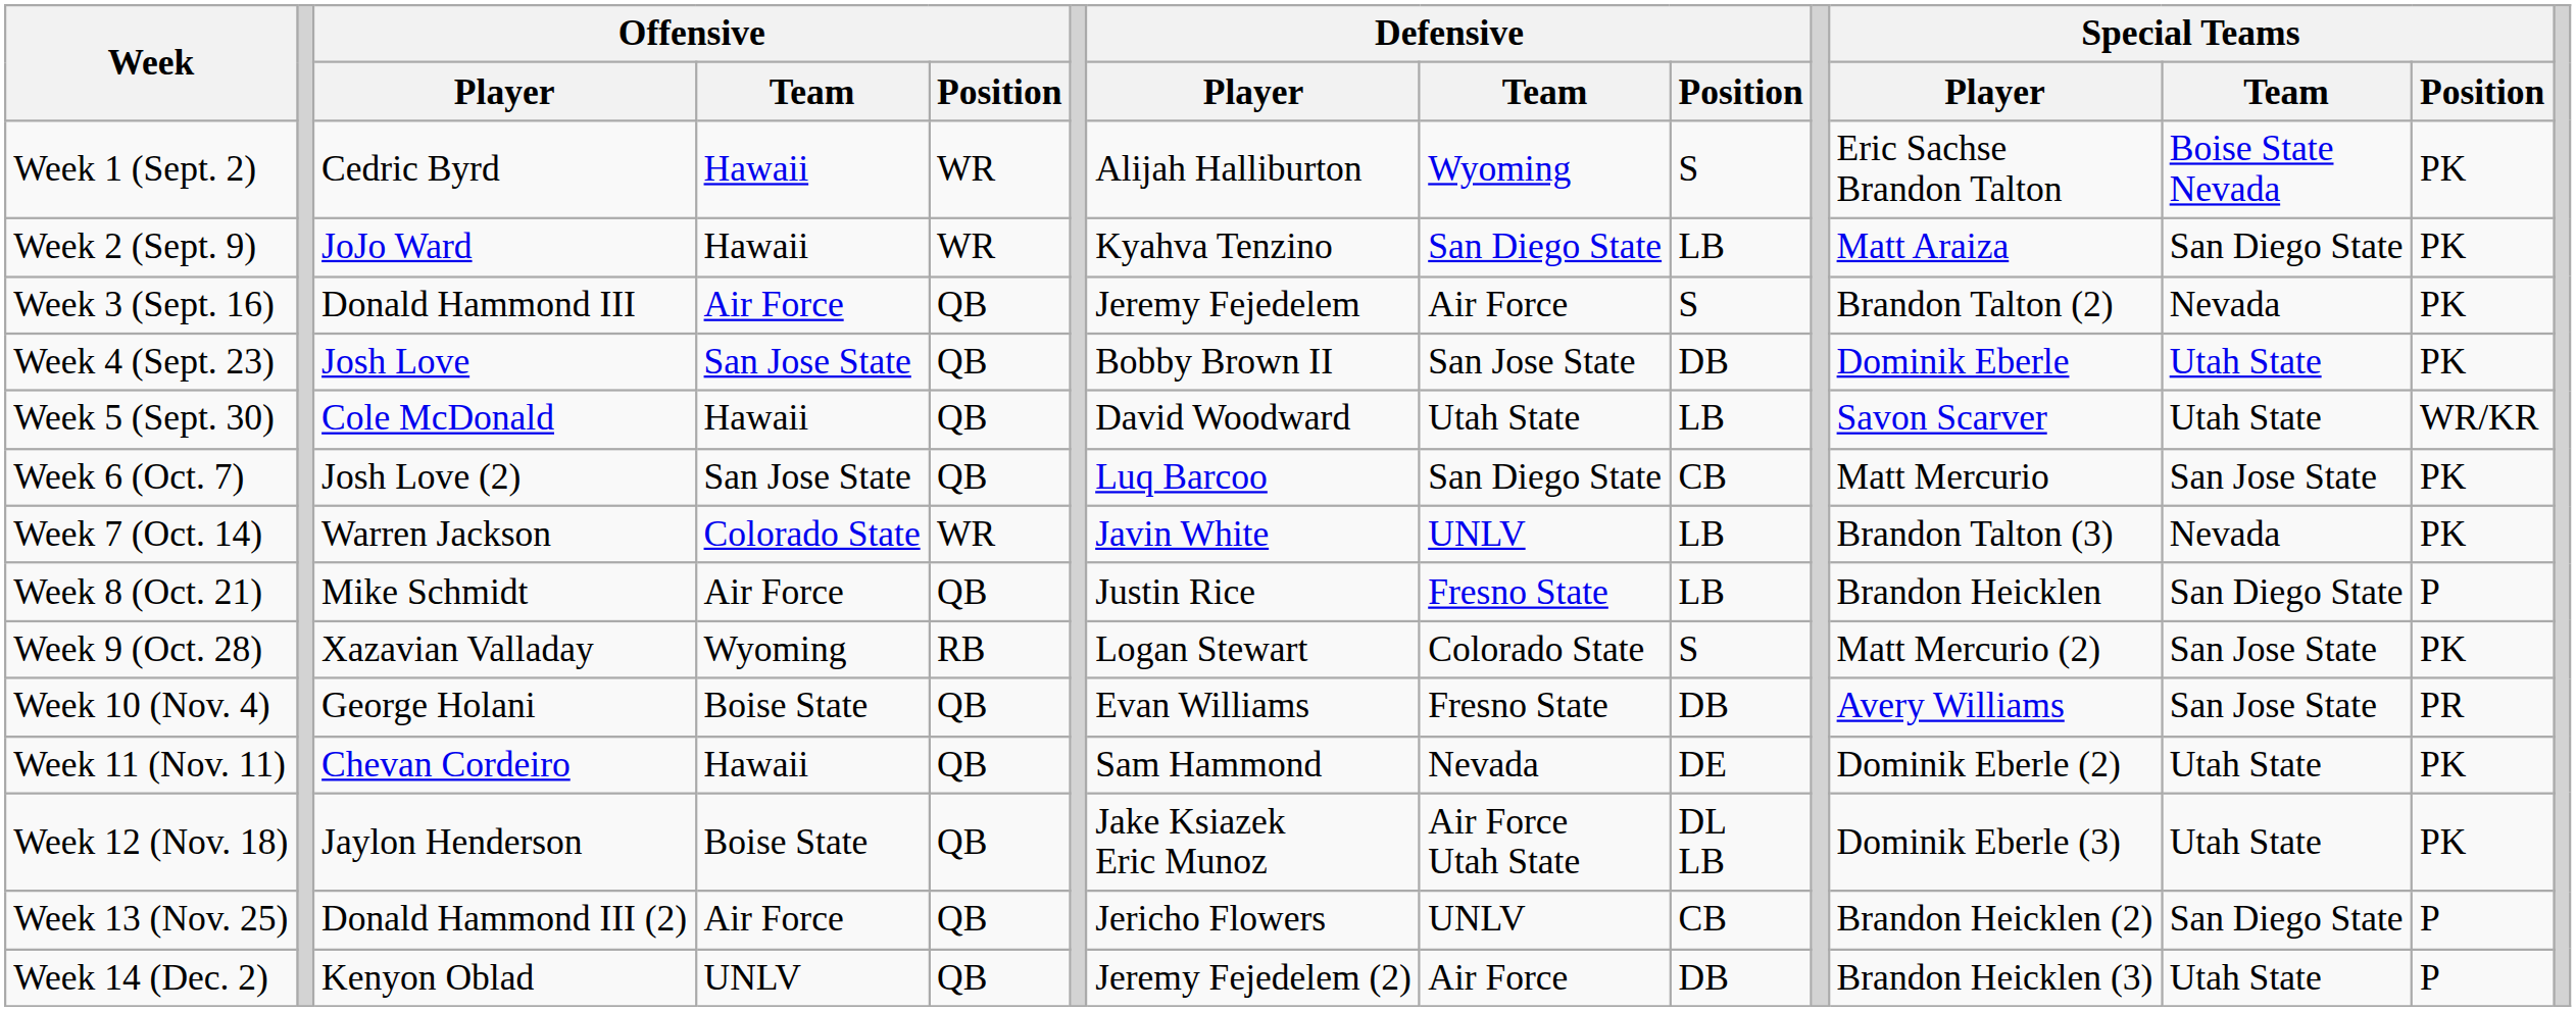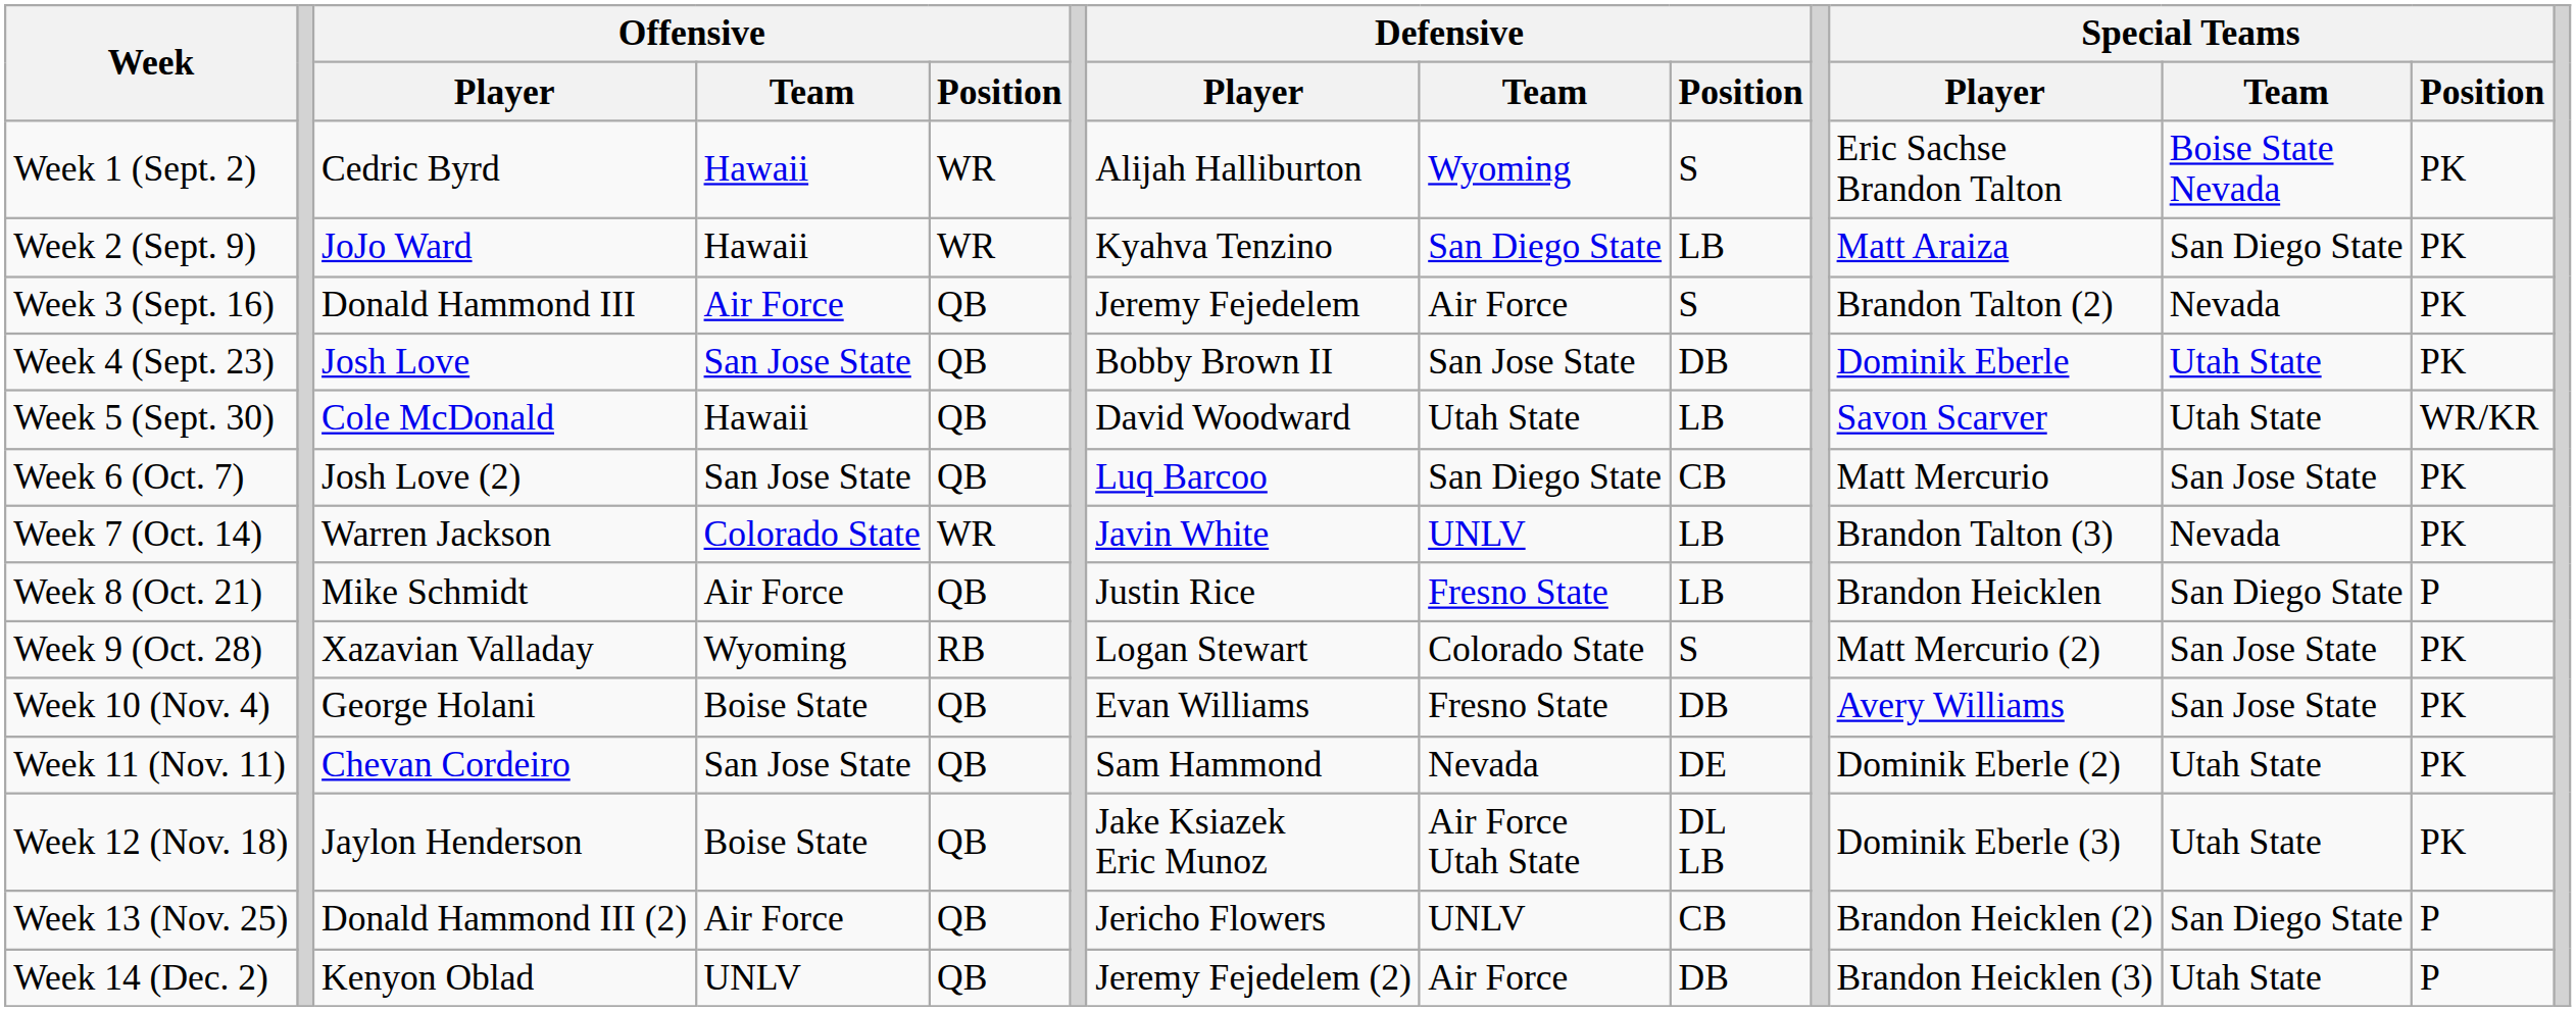 <table class="wikitable" border="1">
 <tr>
 <th rowspan="2">Week</th>
 <th rowSpan="18" style="background-color:lightgrey;"></th>
 <th colspan="3">Offensive</th>
 <th rowSpan="18" style="background-color:lightgrey;"></th>
 <th colspan="3">Defensive</th>
 <th rowSpan="18" style="background-color:lightgrey;"></th>
 <th colspan="3">Special Teams</th>
 <th rowSpan="18" style="background-color:lightgrey;"></th>
 </tr>
 <tr>
 <th>Player</th>
 <th>Team</th>
 <th>Position</th>
 <th>Player</th>
 <th>Team</th>
 <th>Position</th>
 <th>Player</th>
 <th>Team</th>
 <th>Position</th>
 </tr>
 <tr>
 <td>Week 1 (Sept. 2)</td>
 <td>Cedric Byrd</td>
 <td><a href='#'>Hawaii</a></td>
 <td>WR</td>
 <td>Alijah Halliburton</td>
 <td><a href='#'>Wyoming</a></td>
 <td>S</td>
 <td>Eric Sachse<br>Brandon Talton</td>
 <td><a href='#'>Boise State</a><br><a href='#'>Nevada</a></td>
 <td>PK</td>
 </tr>
 <tr>
 <td>Week 2 (Sept. 9)</td>
 <td><a href='#'>JoJo Ward</a></td>
 <td>Hawaii</td>
 <td>WR</td>
 <td>Kyahva Tenzino</td>
 <td><a href='#'>San Diego State</a></td>
 <td>LB</td>
 <td><a href='#'>Matt Araiza</a></td>
 <td>San Diego State</td>
 <td>PK</td>
 </tr>
 <tr>
 <td>Week 3 (Sept. 16)</td>
 <td>Donald Hammond III</td>
 <td><a href='#'>Air Force</a></td>
 <td>QB</td>
 <td>Jeremy Fejedelem</td>
 <td>Air Force</td>
 <td>S</td>
 <td>Brandon Talton (2)</td>
 <td>Nevada</td>
 <td>PK</td>
 </tr>
 <tr>
 <td>Week 4 (Sept. 23)</td>
 <td><a href='#'>Josh Love</a></td>
 <td><a href='#'>San Jose State</a></td>
 <td>QB</td>
 <td>Bobby Brown II</td>
 <td>San Jose State</td>
 <td>DB</td>
 <td><a href='#'>Dominik Eberle</a></td>
 <td><a href='#'>Utah State</a></td>
 <td>PK</td>
 </tr>
 <tr>
 <td>Week 5 (Sept. 30)</td>
 <td><a href='#'>Cole McDonald</a></td>
 <td>Hawaii</td>
 <td>QB</td>
 <td>David Woodward</td>
 <td>Utah State</td>
 <td>LB</td>
 <td><a href='#'>Savon Scarver</a></td>
 <td>Utah State</td>
 <td>WR/KR</td>
 </tr>
 <tr>
 <td>Week 6 (Oct. 7)</td>
 <td>Josh Love (2)</td>
 <td>San Jose State</td>
 <td>QB</td>
 <td><a href='#'>Luq Barcoo</a></td>
 <td>San Diego State</td>
 <td>CB</td>
 <td>Matt Mercurio</td>
 <td>San Jose State</td>
 <td>PK</td>
 </tr>
 <tr>
 <td>Week 7 (Oct. 14)</td>
 <td>Warren Jackson</td>
 <td><a href='#'>Colorado State</a></td>
 <td>WR</td>
 <td><a href='#'>Javin White</a></td>
 <td><a href='#'>UNLV</a></td>
 <td>LB</td>
 <td>Brandon Talton (3)</td>
 <td>Nevada</td>
 <td>PK</td>
 </tr>
 <tr>
 <td>Week 8 (Oct. 21)</td>
 <td>Mike Schmidt</td>
 <td>Air Force</td>
 <td>QB</td>
 <td>Justin Rice</td>
 <td><a href='#'>Fresno State</a></td>
 <td>LB</td>
 <td>Brandon Heicklen</td>
 <td>San Diego State</td>
 <td>P</td>
 </tr>
 <tr>
 <td>Week 9 (Oct. 28)</td>
 <td>Xazavian Valladay</td>
 <td>Wyoming</td>
 <td>RB</td>
 <td>Logan Stewart</td>
 <td>Colorado State</td>
 <td>S</td>
 <td>Matt Mercurio (2)</td>
 <td>San Jose State</td>
 <td>PK</td>
 </tr>
 <tr>
 <td>Week 10 (Nov. 4)</td>
 <td>George Holani</td>
 <td>Boise State</td>
 <td>QB</td>
 <td>Evan Williams</td>
 <td>Fresno State</td>
 <td>DB</td>
 <td><a href='#'>Avery Williams</a></td>
 <td>San Jose State</td>
-<td>PR</td>
+<td>PK</td>
 </tr>
 <tr>
 <td>Week 11 (Nov. 11)</td>
 <td><a href='#'>Chevan Cordeiro</a></td>
-<td>Hawaii</td>
+<td>San Jose State</td>
 <td>QB</td>
 <td>Sam Hammond</td>
 <td>Nevada</td>
 <td>DE</td>
 <td>Dominik Eberle (2)</td>
 <td>Utah State</td>
 <td>PK</td>
 </tr>
 <tr>
 <td>Week 12 (Nov. 18)</td>
 <td>Jaylon Henderson</td>
 <td>Boise State</td>
 <td>QB</td>
 <td>Jake Ksiazek<br>Eric Munoz</td>
 <td>Air Force<br>Utah State</td>
 <td>DL<br>LB</td>
 <td>Dominik Eberle (3)</td>
 <td>Utah State</td>
 <td>PK</td>
 </tr>
 <tr>
 <td>Week 13 (Nov. 25)</td>
 <td>Donald Hammond III (2)</td>
 <td>Air Force</td>
 <td>QB</td>
 <td>Jericho Flowers</td>
 <td>UNLV</td>
 <td>CB</td>
 <td>Brandon Heicklen (2)</td>
 <td>San Diego State</td>
 <td>P</td>
 </tr>
 <tr>
 <td>Week 14 (Dec. 2)</td>
 <td>Kenyon Oblad</td>
 <td>UNLV</td>
 <td>QB</td>
 <td>Jeremy Fejedelem (2)</td>
 <td>Air Force</td>
 <td>DB</td>
 <td>Brandon Heicklen (3)</td>
 <td>Utah State</td>
 <td>P</td>
 </tr>
 </table>
